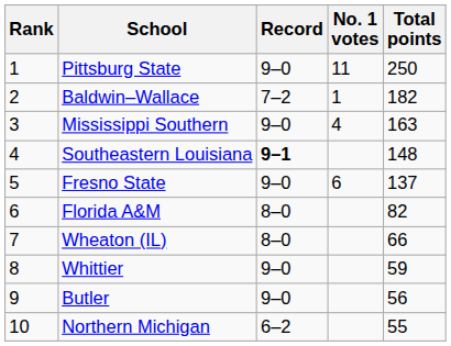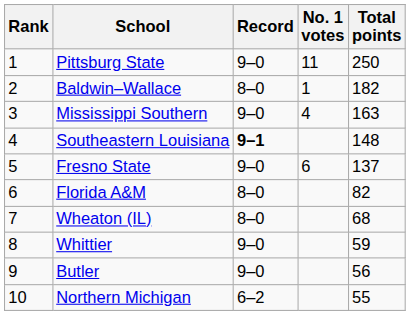 <table class="wikitable">
 <tr>
 <th>Rank</th>
 <th>School</th>
 <th>Record</th>
 <th>No. 1<br>votes</th>
 <th>Total<br>points</th>
 </tr>
 <tr>
 <td>1</td>
 <td><a href='#'>Pittsburg State</a></td>
 <td>9–0</td>
 <td>11</td>
 <td>250</td>
 </tr>
 <tr>
 <td>2</td>
 <td><a href='#'>Baldwin–Wallace</a></td>
-<td>7–2</td>
+<td>8–0</td>
 <td>1</td>
 <td>182</td>
 </tr>
 <tr>
 <td>3</td>
 <td><a href='#'>Mississippi Southern</a></td>
 <td>9–0</td>
 <td>4</td>
 <td>163</td>
 </tr>
 <tr>
 <td>4</td>
 <td><a href='#'>Southeastern Louisiana</a></td>
 <td><strong>9–1</strong></td>
 <td></td>
 <td>148</td>
 </tr>
 <tr>
 <td>5</td>
 <td><a href='#'>Fresno State</a></td>
 <td>9–0</td>
 <td>6</td>
 <td>137</td>
 </tr>
 <tr>
 <td>6</td>
 <td><a href='#'>Florida A&M</a></td>
 <td>8–0</td>
 <td></td>
 <td>82</td>
 </tr>
 <tr>
 <td>7</td>
 <td><a href='#'>Wheaton (IL)</a></td>
 <td>8–0</td>
 <td></td>
-<td>66</td>
+<td>68</td>
 </tr>
 <tr>
 <td>8</td>
 <td><a href='#'>Whittier</a></td>
 <td>9–0</td>
 <td></td>
 <td>59</td>
 </tr>
 <tr>
 <td>9</td>
 <td><a href='#'>Butler</a></td>
 <td>9–0</td>
 <td></td>
 <td>56</td>
 </tr>
 <tr>
 <td>10</td>
 <td><a href='#'>Northern Michigan</a></td>
 <td>6–2</td>
 <td></td>
 <td>55</td>
 </tr>
 </table>
